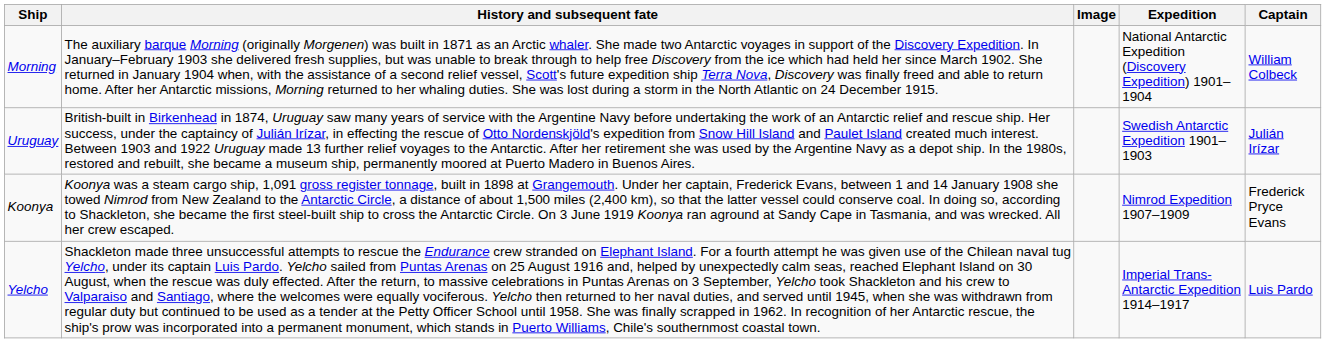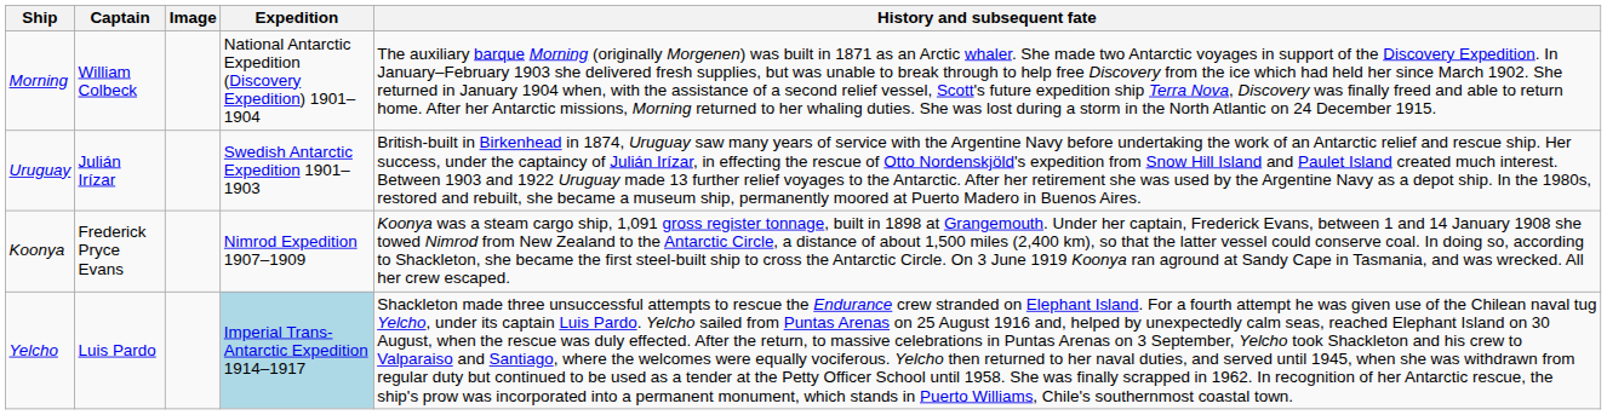 <table class="wikitable sortable">
 <tr>
 <th scope="col">Ship</th>
-<th scope="col" class="unsortable">History and subsequent fate</th>
+<th scope="col">Captain</th>
 <th scope="col">Image</th>
 <th scope="col">Expedition</th>
-<th scope="col">Captain</th>
+<th scope="col" class="unsortable">History and subsequent fate</th>
 </tr>
 <tr | scope="row">
 <td><em><a href='#'>Morning</a></em> </td>
-<td>The auxiliary <a href='#'>barque</a> <a href='#'><em>Morning</em></a> (originally <em>Morgenen</em>) was built in 1871 as an Arctic <a href='#'>whaler</a>. She made two Antarctic voyages in support of the <a href='#'>Discovery Expedition</a>. In January–February 1903 she delivered fresh supplies, but was unable to break through to help free <em>Discovery</em> from the ice which had held her since March 1902. She returned in January 1904 when, with the assistance of a second relief vessel, <a href='#'>Scott</a>'s future expedition ship <em><a href='#'>Terra Nova</a></em>,  <em>Discovery</em> was finally freed and able to return home. After her Antarctic missions, <em>Morning</em> returned to her whaling duties. She was lost during a storm in the North Atlantic on 24 December 1915.</td>
+<td><a href='#'>William Colbeck</a></td>
 <td></td>
 <td>National Antarctic Expedition (<a href='#'>Discovery Expedition</a>) 1901–1904</td>
-<td><a href='#'>William Colbeck</a></td>
+<td>The auxiliary <a href='#'>barque</a> <a href='#'><em>Morning</em></a> (originally <em>Morgenen</em>) was built in 1871 as an Arctic <a href='#'>whaler</a>. She made two Antarctic voyages in support of the <a href='#'>Discovery Expedition</a>. In January–February 1903 she delivered fresh supplies, but was unable to break through to help free <em>Discovery</em> from the ice which had held her since March 1902. She returned in January 1904 when, with the assistance of a second relief vessel, <a href='#'>Scott</a>'s future expedition ship <em><a href='#'>Terra Nova</a></em>,  <em>Discovery</em> was finally freed and able to return home. After her Antarctic missions, <em>Morning</em> returned to her whaling duties. She was lost during a storm in the North Atlantic on 24 December 1915.</td>
 </tr>
 <tr | scope="row">
 <td><em><a href='#'>Uruguay</a></em> </td>
-<td>British-built in <a href='#'>Birkenhead</a> in 1874, <em>Uruguay</em> saw many years of service with the Argentine Navy before undertaking the work of an Antarctic relief and rescue ship. Her success, under the captaincy of <a href='#'>Julián Irízar</a>,  in effecting the rescue of <a href='#'>Otto Nordenskjöld</a>'s expedition from <a href='#'>Snow Hill Island</a> and <a href='#'>Paulet Island</a> created much interest. Between 1903 and 1922 <em>Uruguay</em> made 13 further relief voyages to the Antarctic. After her retirement she was used by the Argentine Navy as a depot ship. In the 1980s, restored and rebuilt, she became a museum ship, permanently moored at Puerto Madero in Buenos Aires.</td>
+<td><a href='#'>Julián Irízar</a></td>
 <td></td>
 <td><a href='#'>Swedish Antarctic Expedition</a> 1901–1903</td>
-<td><a href='#'>Julián Irízar</a></td>
+<td>British-built in <a href='#'>Birkenhead</a> in 1874, <em>Uruguay</em> saw many years of service with the Argentine Navy before undertaking the work of an Antarctic relief and rescue ship. Her success, under the captaincy of <a href='#'>Julián Irízar</a>,  in effecting the rescue of <a href='#'>Otto Nordenskjöld</a>'s expedition from <a href='#'>Snow Hill Island</a> and <a href='#'>Paulet Island</a> created much interest. Between 1903 and 1922 <em>Uruguay</em> made 13 further relief voyages to the Antarctic. After her retirement she was used by the Argentine Navy as a depot ship. In the 1980s, restored and rebuilt, she became a museum ship, permanently moored at Puerto Madero in Buenos Aires.</td>
 </tr>
 <tr | scope="row">
 <td><em>Koonya</em> </td>
-<td><em>Koonya</em> was a steam cargo ship, 1,091 <a href='#'>gross register tonnage</a>, built in 1898 at <a href='#'>Grangemouth</a>. Under her captain, Frederick Evans, between 1 and 14 January 1908 she towed <em>Nimrod</em> from New Zealand to the <a href='#'>Antarctic Circle</a>, a distance of about 1,500 miles (2,400 km), so that the latter vessel could conserve coal. In doing so, according to Shackleton, she became the first steel-built ship to cross the Antarctic Circle. On 3 June 1919 <em>Koonya</em> ran aground at Sandy Cape in Tasmania, and was wrecked. All her crew escaped.</td>
+<td>Frederick Pryce Evans</td>
 <td></td>
 <td><a href='#'>Nimrod Expedition</a> 1907–1909</td>
-<td>Frederick Pryce Evans</td>
+<td><em>Koonya</em> was a steam cargo ship, 1,091 <a href='#'>gross register tonnage</a>, built in 1898 at <a href='#'>Grangemouth</a>. Under her captain, Frederick Evans, between 1 and 14 January 1908 she towed <em>Nimrod</em> from New Zealand to the <a href='#'>Antarctic Circle</a>, a distance of about 1,500 miles (2,400 km), so that the latter vessel could conserve coal. In doing so, according to Shackleton, she became the first steel-built ship to cross the Antarctic Circle. On 3 June 1919 <em>Koonya</em> ran aground at Sandy Cape in Tasmania, and was wrecked. All her crew escaped.</td>
 </tr>
 <tr | scope= "row">
 <td><em><a href='#'>Yelcho</a></em> <br> </td>
+<td><a href='#'>Luis Pardo</a></td>
+<td></td>
+<td style="background: lightblue;"><a href='#'>Imperial Trans-Antarctic Expedition</a> 1914–1917</td>
 <td>Shackleton made three unsuccessful attempts to rescue the <em><a href='#'>Endurance</a></em> crew stranded on <a href='#'>Elephant Island</a>. For a fourth attempt he was given use of the Chilean naval tug <em><a href='#'>Yelcho</a></em>, under its captain <a href='#'>Luis Pardo</a>. <em>Yelcho</em> sailed from <a href='#'>Puntas Arenas</a> on 25 August 1916 and, helped by unexpectedly calm seas, reached Elephant Island on 30 August, when the rescue was duly effected. After the return, to massive celebrations in Puntas Arenas on 3 September, <em>Yelcho</em> took Shackleton and his crew to <a href='#'>Valparaiso</a> and <a href='#'>Santiago</a>, where the welcomes were equally vociferous. <em>Yelcho</em> then returned to her naval duties, and served until 1945, when she was withdrawn from regular duty but continued to be used as a tender at the Petty Officer School until 1958.  She was finally scrapped in 1962. In recognition of her Antarctic rescue, the ship's prow was incorporated into a permanent monument, which stands in <a href='#'>Puerto Williams</a>, Chile's southernmost coastal town.</td>
-<td></td>
-<td><a href='#'>Imperial Trans-Antarctic Expedition</a> 1914–1917</td>
-<td><a href='#'>Luis Pardo</a></td>
 </tr>
 </table>
